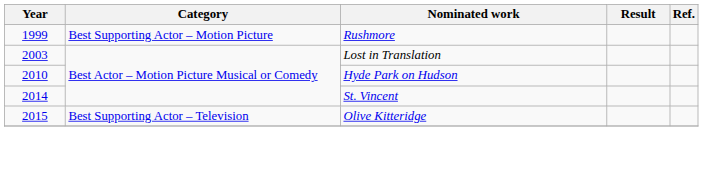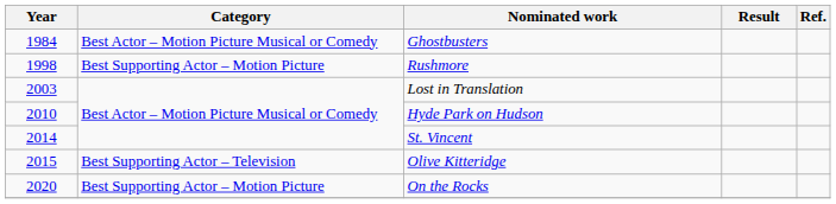 <table class=wikitable>
 <tr>
 <th scope="col" style="width:5em;">Year</th>
 <th scope="col" style="width:26em;">Category</th>
 <th scope="col" style="width:25em;">Nominated work</th>
 <th scope="col" style="width:5em;">Result</th>
 <th>Ref.</th>
 </tr>
 <tr>
-<td style="text-align:center;"><a href='#'>1999</a></td>
+<td style="text-align:center;"><a href='#'>1984</a></td>
+<td><a href='#'>Best Actor – Motion Picture Musical or Comedy</a></td>
+<td><em><a href='#'>Ghostbusters</a></em></td>
+<td></td>
+<td style="text-align:center;"></td>
+</tr>
+<tr>
+<td style="text-align:center;"><a href='#'>1998</a></td>
 <td><a href='#'>Best Supporting Actor – Motion Picture</a></td>
 <td><em><a href='#'>Rushmore</a></em></td>
 <td></td>
 <td style="text-align:center;"></td>
 </tr>
 <tr>
 <td style="text-align:center;"><a href='#'>2003</a></td>
 <td rowspan=3><a href='#'>Best Actor – Motion Picture Musical or Comedy</a></td>
 <td><em>Lost in Translation</em></td>
 <td></td>
 <td style="text-align:center;"></td>
 </tr>
 <tr>
 <td style="text-align:center;"><a href='#'>2010</a></td>
 <td><em><a href='#'>Hyde Park on Hudson</a></em></td>
 <td></td>
 <td style="text-align:center;"></td>
 </tr>
 <tr>
 <td style="text-align:center;"><a href='#'>2014</a></td>
 <td><em><a href='#'>St. Vincent</a></em></td>
 <td></td>
 <td style="text-align:center;"></td>
 </tr>
 <tr>
 <td style="text-align:center;"><a href='#'>2015</a></td>
 <td><a href='#'>Best Supporting Actor – Television</a></td>
 <td><em><a href='#'>Olive Kitteridge</a></em></td>
 <td></td>
 <td style="text-align:center;"></td>
 </tr>
 <tr>
+<td style="text-align:center;"><a href='#'>2020</a></td>
+<td><a href='#'>Best Supporting Actor – Motion Picture</a></td>
+<td><em><a href='#'>On the Rocks</a></em></td>
+<td></td>
+<td style="text-align:center;"></td>
+</tr>
+<tr>
 </tr>
 </table>
